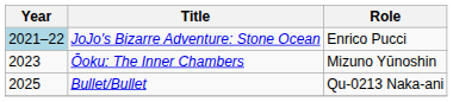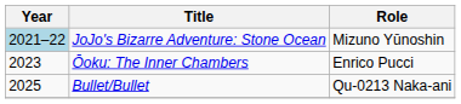 <table class="wikitable">
 <tr>
 <th>Year</th>
 <th>Title</th>
 <th>Role</th>
 </tr>
 <tr>
 <td style="background: lightblue;">2021–22</td>
 <td><em><a href='#'>JoJo's Bizarre Adventure: Stone Ocean</a></em></td>
-<td>Enrico Pucci</td>
+<td>Mizuno Yūnoshin</td>
 </tr>
 <tr>
 <td>2023</td>
 <td><em><a href='#'>Ōoku: The Inner Chambers</a></em></td>
-<td>Mizuno Yūnoshin</td>
+<td>Enrico Pucci</td>
 </tr>
 <tr>
 <td>2025</td>
 <td><em><a href='#'>Bullet/Bullet</a></em></td>
 <td>Qu-0213 Naka-ani</td>
 </tr>
 <tr>
 </tr>
 </table>
